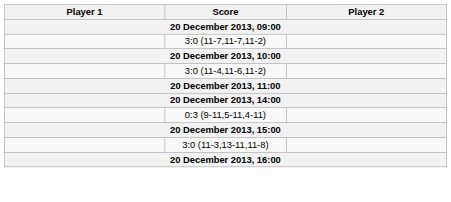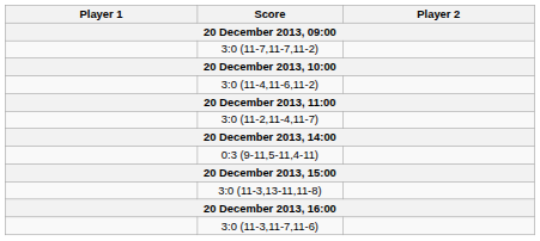 <table class="wikitable" style="text-align: center; font-size:90% ">
 <tr>
 <th align="right" width="240">Player 1</th>
 <th width="180">Score</th>
 <th align="left" width="240">Player 2</th>
 </tr>
 <tr>
 <th colspan=3>20 December 2013, 09:00</th>
 </tr>
 <tr>
 <td align=right><strong></strong></td>
 <td align=center>3:0 (11-7,11-7,11-2)</td>
 <td align=left></td>
 </tr>
 <tr>
 <th colspan=3>20 December 2013, 10:00</th>
 </tr>
 <tr>
 <td align=right><strong></strong></td>
 <td align=center>3:0 (11-4,11-6,11-2)</td>
 <td align=left></td>
 </tr>
 <tr>
 <th colspan=3>20 December 2013, 11:00</th>
 </tr>
 <tr>
+<td align=right><strong></strong></td>
+<td align=center>3:0 (11-2,11-4,11-7)</td>
+<td align=left></td>
+</tr>
+<tr>
 <th colspan=3>20 December 2013, 14:00</th>
 </tr>
 <tr>
 <td align=right></td>
 <td align=center>0:3 (9-11,5-11,4-11)</td>
 <td align=left><strong></strong></td>
 </tr>
 <tr>
 <th colspan=3>20 December 2013, 15:00</th>
 </tr>
 <tr>
 <td align=right><strong></strong></td>
 <td align=center>3:0 (11-3,13-11,11-8)</td>
 <td align=left></td>
 </tr>
 <tr>
 <th colspan=3>20 December 2013, 16:00</th>
 </tr>
+<tr>
+<td align=right><strong></strong></td>
+<td align=center>3:0 (11-3,11-7,11-6)</td>
+<td align=left></td>
+</tr>
 </table>
